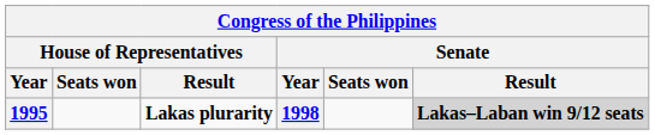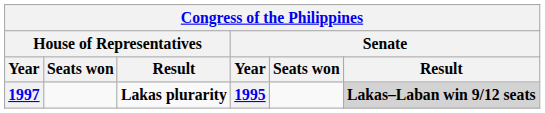 <table class="wikitable" style="text-align:center; font-size:90%">
 <tr>
 <th colspan="6"><a href='#'>Congress of the Philippines</a></th>
 </tr>
 <tr>
 <th colspan="3">House of Representatives</th>
 <th colspan="3">Senate</th>
 </tr>
 <tr>
 <th>Year</th>
 <th>Seats won</th>
 <th>Result</th>
 <th>Year</th>
 <th>Seats won</th>
 <th>Result</th>
 </tr>
 <tr>
-<th><a href='#'>1995</a></th>
+<th><a href='#'>1997</a></th>
 <td></td>
 <td><strong>Lakas plurarity</strong></td>
-<th><a href='#'>1998</a></th>
+<th><a href='#'>1995</a></th>
 <td></td>
 <td style="background: lightgrey;"><strong>Lakas–Laban win 9/12 seats</strong></td>
 </tr>
 </table>
